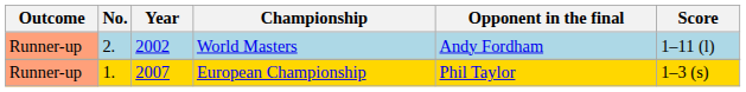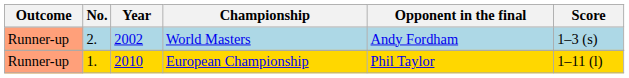 <table class="sortable wikitable">
 <tr>
 <th width="80">Outcome</th>
 <th width="20">No.</th>
 <th width="50">Year</th>
 <th style="width:220px;">Championship</th>
 <th style="width:200px;">Opponent in the final</th>
 <th width="70">Score</th>
 </tr>
 <tr style="background:#add8e6;">
 <td style="background:#ffa07a;">Runner-up</td>
 <td>2.</td>
 <td><a href='#'>2002</a></td>
 <td><a href='#'>World Masters</a></td>
 <td> <a href='#'>Andy Fordham</a></td>
-<td>1–11 (l)</td>
+<td>1–3 (s)</td>
 </tr>
 <tr>
 </tr>
 <tr style="background:gold;">
 <td style="background:#ffa07a;">Runner-up</td>
 <td>1.</td>
-<td><a href='#'>2007</a></td>
+<td><a href='#'>2010</a></td>
 <td><a href='#'>European Championship</a></td>
 <td> <a href='#'>Phil Taylor</a></td>
-<td>1–3 (s)</td>
+<td>1–11 (l)</td>
 </tr>
 </table>
